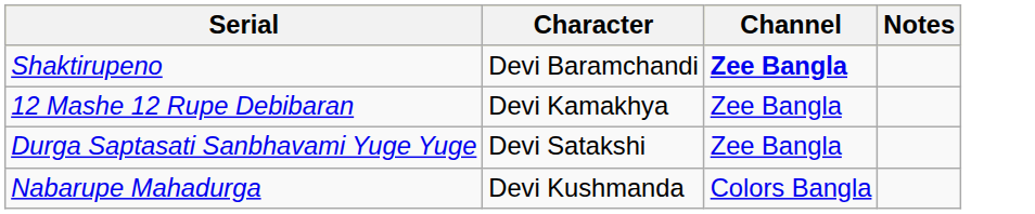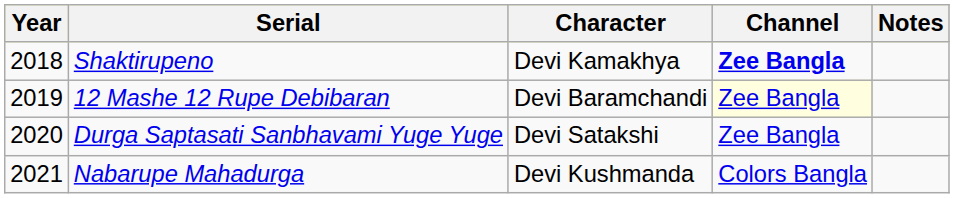 <table class="wikitable">
 <tr style="background:#ff9; text-align:center;">
+<th>Year</th>
 <th>Serial</th>
 <th>Character</th>
 <th>Channel</th>
 <th>Notes</th>
 </tr>
 <tr>
+<td>2018</td>
 <td><em><a href='#'>Shaktirupeno</a></em></td>
-<td>Devi Baramchandi</td>
+<td>Devi Kamakhya</td>
 <td><strong><a href='#'>Zee Bangla</a></strong></td>
 <td></td>
 </tr>
 <tr>
+<td>2019</td>
 <td><em><a href='#'>12 Mashe 12 Rupe Debibaran</a></em></td>
-<td>Devi Kamakhya</td>
-<td><a href='#'>Zee Bangla</a></td>
+<td>Devi Baramchandi</td>
+<td style="background: lightyellow;"><a href='#'>Zee Bangla</a></td>
 <td></td>
 </tr>
 <tr>
+<td>2020</td>
 <td><em><a href='#'>Durga Saptasati Sanbhavami Yuge Yuge</a></em></td>
 <td>Devi Satakshi</td>
 <td><a href='#'>Zee Bangla</a></td>
 <td></td>
 </tr>
 <tr>
+<td>2021</td>
 <td><em><a href='#'>Nabarupe Mahadurga</a></em></td>
 <td>Devi Kushmanda</td>
 <td><a href='#'>Colors Bangla</a></td>
 <td></td>
 </tr>
 </table>
